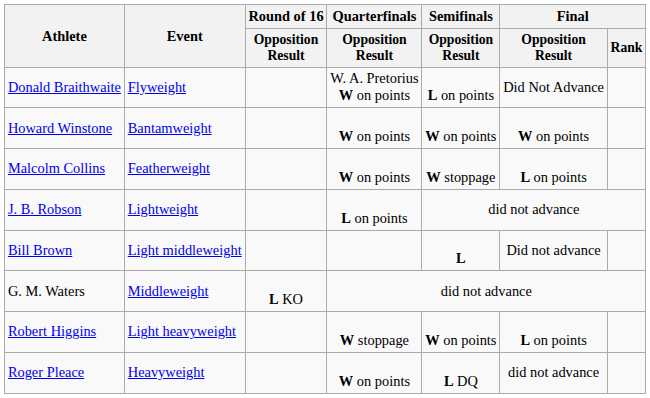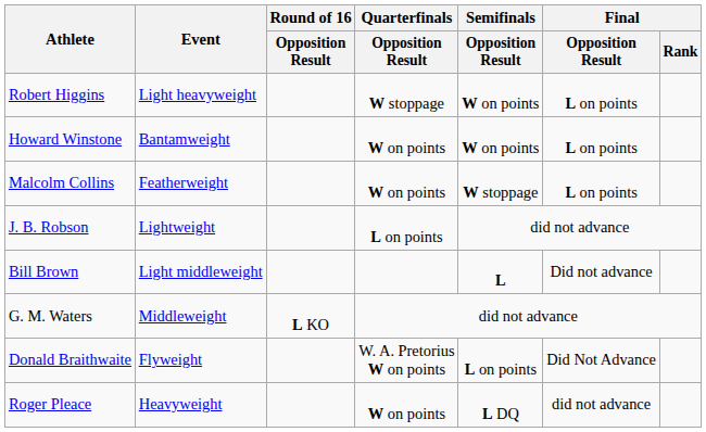 <table class="wikitable" style="font-size:90%;">
 <tr>
 <th rowspan=2>Athlete</th>
 <th rowspan=2>Event</th>
 <th>Round of 16</th>
 <th>Quarterfinals</th>
 <th>Semifinals</th>
 <th colspan=2>Final</th>
 </tr>
 <tr style="font-size:95%">
 <th>Opposition<br>Result</th>
 <th>Opposition<br>Result</th>
 <th>Opposition<br>Result</th>
 <th>Opposition<br>Result</th>
 <th>Rank</th>
 </tr>
 <tr align=center>
-<td align=left><a href='#'>Donald Braithwaite</a></td>
-<td align=left><a href='#'>Flyweight</a></td>
+<td align=left><a href='#'>Robert Higgins</a></td>
+<td align=left><a href='#'>Light heavyweight</a></td>
 <td></td>
-<td> W. A. Pretorius<br><strong>W</strong> on points</td>
+<td><br><strong>W</strong> stoppage</td>
+<td><br><strong>W</strong> on points</td>
 <td><br><strong>L</strong> on points</td>
-<td>Did Not Advance</td>
 <td></td>
 </tr>
 <tr align=center>
 <td align=left><a href='#'>Howard Winstone</a></td>
 <td align=left><a href='#'>Bantamweight</a></td>
 <td></td>
 <td><br><strong>W</strong> on points</td>
 <td><br><strong>W</strong> on points</td>
-<td><br><strong>W</strong> on points</td>
+<td><br><strong>L</strong> on points</td>
 <td></td>
 </tr>
 <tr align=center>
 <td align=left><a href='#'>Malcolm Collins</a></td>
 <td align=left><a href='#'>Featherweight</a></td>
 <td></td>
 <td><br><strong>W</strong> on points</td>
 <td><br><strong>W</strong> stoppage</td>
 <td><br><strong>L</strong> on points</td>
 <td></td>
 </tr>
 <tr align=center>
 <td align=left><a href='#'>J. B. Robson</a></td>
 <td align=left><a href='#'>Lightweight</a></td>
 <td></td>
 <td><br><strong>L</strong> on points</td>
 <td colspan=3>did not advance</td>
 </tr>
 <tr align=center>
 <td align=left><a href='#'>Bill Brown</a></td>
 <td align=left><a href='#'>Light middleweight</a></td>
 <td></td>
 <td></td>
 <td><br><strong>L</strong></td>
 <td>Did not advance</td>
 <td></td>
 </tr>
 <tr align=center>
 <td align=left>G. M. Waters</td>
 <td align=left><a href='#'>Middleweight</a></td>
 <td><br><strong>L</strong> KO</td>
 <td colspan=4>did not advance</td>
 </tr>
 <tr align=center>
-<td align=left><a href='#'>Robert Higgins</a></td>
-<td align=left><a href='#'>Light heavyweight</a></td>
+<td align=left><a href='#'>Donald Braithwaite</a></td>
+<td align=left><a href='#'>Flyweight</a></td>
 <td></td>
-<td><br><strong>W</strong> stoppage</td>
-<td><br><strong>W</strong> on points</td>
+<td> W. A. Pretorius<br><strong>W</strong> on points</td>
 <td><br><strong>L</strong> on points</td>
+<td>Did Not Advance</td>
 <td></td>
 </tr>
 <tr align=center>
 <td align=left><a href='#'>Roger Pleace</a></td>
 <td align=left><a href='#'>Heavyweight</a></td>
 <td></td>
 <td><br><strong>W</strong> on points</td>
 <td><br><strong>L</strong> DQ</td>
 <td colspan=1>did not advance</td>
 <td></td>
 </tr>
 </table>
